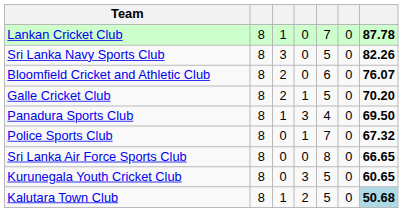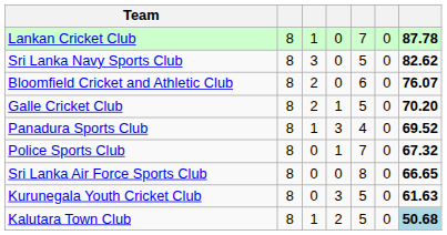 <table class="wikitable" style="text-align:center">
 <tr>
 <th style="width:300px">Team</th>
 <th width="20"></th>
 <th width="20"></th>
 <th width="20"></th>
 <th width="20"></th>
 <th width="20"></th>
 <th width="20"></th>
 </tr>
 <tr style="background:#cfc">
 <td style="text-align:left"><a href='#'>Lankan Cricket Club</a></td>
 <td>8</td>
 <td>1</td>
 <td>0</td>
 <td>7</td>
 <td>0</td>
 <td><strong>87.78</strong></td>
 </tr>
 <tr>
 <td style="text-align:left"><a href='#'>Sri Lanka Navy Sports Club</a></td>
 <td>8</td>
 <td>3</td>
 <td>0</td>
 <td>5</td>
 <td>0</td>
-<td><strong>82.26</strong></td>
+<td><strong>82.62</strong></td>
 </tr>
 <tr>
 <td style="text-align:left"><a href='#'>Bloomfield Cricket and Athletic Club</a></td>
 <td>8</td>
 <td>2</td>
 <td>0</td>
 <td>6</td>
 <td>0</td>
 <td><strong>76.07</strong></td>
 </tr>
 <tr>
 <td style="text-align:left"><a href='#'>Galle Cricket Club</a></td>
 <td>8</td>
 <td>2</td>
 <td>1</td>
 <td>5</td>
 <td>0</td>
 <td><strong>70.20</strong></td>
 </tr>
 <tr>
 <td style="text-align:left"><a href='#'>Panadura Sports Club</a></td>
 <td>8</td>
 <td>1</td>
 <td>3</td>
 <td>4</td>
 <td>0</td>
-<td><strong>69.50</strong></td>
+<td><strong>69.52</strong></td>
 </tr>
 <tr>
 <td style="text-align:left"><a href='#'>Police Sports Club</a></td>
 <td>8</td>
 <td>0</td>
 <td>1</td>
 <td>7</td>
 <td>0</td>
 <td><strong>67.32</strong></td>
 </tr>
 <tr>
 <td style="text-align:left"><a href='#'>Sri Lanka Air Force Sports Club</a></td>
 <td>8</td>
 <td>0</td>
 <td>0</td>
 <td>8</td>
 <td>0</td>
 <td><strong>66.65</strong></td>
 </tr>
 <tr>
 <td style="text-align:left"><a href='#'>Kurunegala Youth Cricket Club</a></td>
 <td>8</td>
 <td>0</td>
 <td>3</td>
 <td>5</td>
 <td>0</td>
-<td><strong>60.65</strong></td>
+<td><strong>61.63</strong></td>
 </tr>
 <tr>
 <td style="text-align:left"><a href='#'>Kalutara Town Club</a></td>
 <td>8</td>
 <td>1</td>
 <td>2</td>
 <td>5</td>
 <td>0</td>
 <td style="background: lightblue;"><strong>50.68</strong></td>
 </tr>
 </table>
